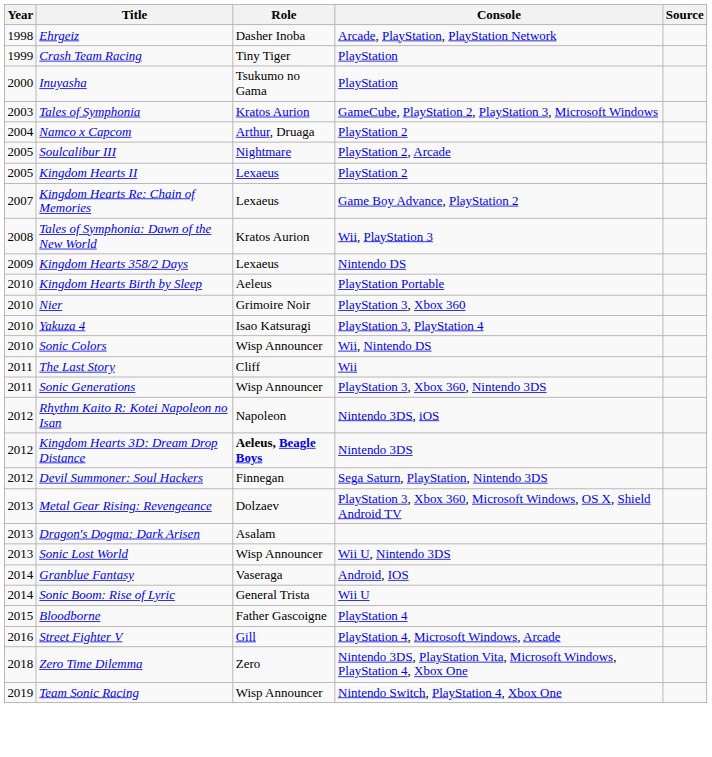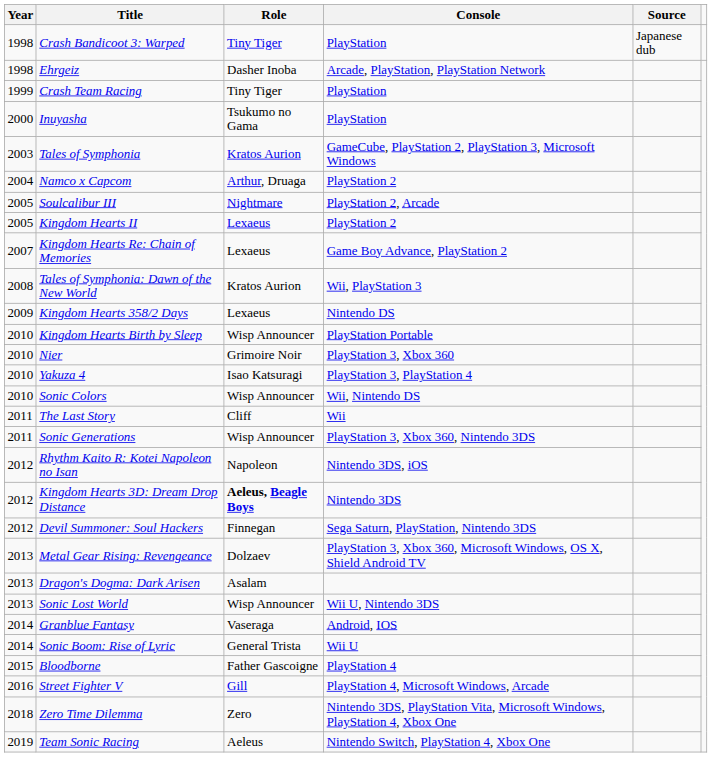 <table class="wikitable sortable">
 <tr>
 <th>Year</th>
 <th>Title</th>
 <th>Role</th>
 <th>Console</th>
 <th>Source</th>
+</tr>
+<tr>
+<td>1998</td>
+<td><em><a href='#'>Crash Bandicoot 3: Warped</a></em></td>
+<td><a href='#'>Tiny Tiger</a></td>
+<td><a href='#'>PlayStation</a></td>
+<td>Japanese dub</td>
+<td></td>
 </tr>
 <tr>
 <td>1998</td>
 <td><em><a href='#'>Ehrgeiz</a></em></td>
 <td>Dasher Inoba</td>
 <td><a href='#'>Arcade</a>, <a href='#'>PlayStation</a>, <a href='#'>PlayStation Network</a></td>
 <td></td>
 </tr>
 <tr>
 <td>1999</td>
 <td><em><a href='#'>Crash Team Racing</a></em></td>
 <td>Tiny Tiger</td>
 <td><a href='#'>PlayStation</a></td>
 <td></td>
 </tr>
 <tr>
 <td>2000</td>
 <td><em><a href='#'>Inuyasha</a></em></td>
 <td>Tsukumo no Gama</td>
 <td><a href='#'>PlayStation</a></td>
 <td></td>
 </tr>
 <tr>
 <td>2003</td>
 <td><em><a href='#'>Tales of Symphonia</a></em></td>
 <td><a href='#'>Kratos Aurion</a></td>
 <td><a href='#'>GameCube</a>, <a href='#'>PlayStation 2</a>, <a href='#'>PlayStation 3</a>, <a href='#'>Microsoft Windows</a></td>
 <td></td>
 </tr>
 <tr>
 <td>2004</td>
 <td><em><a href='#'>Namco x Capcom</a></em></td>
 <td><a href='#'>Arthur</a>, Druaga</td>
 <td><a href='#'>PlayStation 2</a></td>
 <td></td>
 </tr>
 <tr>
 <td>2005</td>
 <td><em><a href='#'>Soulcalibur III</a></em></td>
 <td><a href='#'>Nightmare</a></td>
 <td><a href='#'>PlayStation 2</a>, <a href='#'>Arcade</a></td>
 <td></td>
 </tr>
 <tr>
 <td>2005</td>
 <td><em><a href='#'>Kingdom Hearts II</a></em></td>
 <td><a href='#'>Lexaeus</a></td>
 <td><a href='#'>PlayStation 2</a></td>
 <td></td>
 </tr>
 <tr>
 <td>2007</td>
 <td><em><a href='#'>Kingdom Hearts Re: Chain of Memories</a></em></td>
 <td>Lexaeus</td>
 <td><a href='#'>Game Boy Advance</a>, <a href='#'>PlayStation 2</a></td>
 <td></td>
 </tr>
 <tr>
 <td>2008</td>
 <td><em><a href='#'>Tales of Symphonia: Dawn of the New World</a></em></td>
 <td>Kratos Aurion</td>
 <td><a href='#'>Wii</a>, <a href='#'>PlayStation 3</a></td>
 <td></td>
 </tr>
 <tr>
 <td>2009</td>
 <td><em><a href='#'>Kingdom Hearts 358/2 Days</a></em></td>
 <td>Lexaeus</td>
 <td><a href='#'>Nintendo DS</a></td>
 <td></td>
 </tr>
 <tr>
 <td>2010</td>
 <td><em><a href='#'>Kingdom Hearts Birth by Sleep</a></em></td>
-<td>Aeleus</td>
+<td>Wisp Announcer</td>
 <td><a href='#'>PlayStation Portable</a></td>
 <td></td>
 </tr>
 <tr>
 <td>2010</td>
 <td><em><a href='#'>Nier</a></em></td>
 <td>Grimoire Noir</td>
 <td><a href='#'>PlayStation 3</a>, <a href='#'>Xbox 360</a></td>
 <td></td>
 </tr>
 <tr>
 <td>2010</td>
 <td><em><a href='#'>Yakuza 4</a></em></td>
 <td>Isao Katsuragi</td>
 <td><a href='#'>PlayStation 3</a>, <a href='#'>PlayStation 4</a></td>
 <td></td>
 </tr>
 <tr>
 <td>2010</td>
 <td><em><a href='#'>Sonic Colors</a></em></td>
 <td>Wisp Announcer</td>
 <td><a href='#'>Wii</a>, <a href='#'>Nintendo DS</a></td>
 <td></td>
 </tr>
 <tr>
 <td>2011</td>
 <td><em><a href='#'>The Last Story</a></em></td>
 <td>Cliff</td>
 <td><a href='#'>Wii</a></td>
 <td></td>
 </tr>
 <tr>
 <td>2011</td>
 <td><em><a href='#'>Sonic Generations</a></em></td>
 <td>Wisp Announcer</td>
 <td><a href='#'>PlayStation 3</a>, <a href='#'>Xbox 360</a>, <a href='#'>Nintendo 3DS</a></td>
 <td></td>
 </tr>
 <tr>
 <td>2012</td>
 <td><em><a href='#'>Rhythm Kaito R: Kotei Napoleon no Isan</a></em></td>
 <td>Napoleon</td>
 <td><a href='#'>Nintendo 3DS</a>, <a href='#'>iOS</a></td>
 <td></td>
 </tr>
 <tr>
 <td>2012</td>
 <td><em><a href='#'>Kingdom Hearts 3D: Dream Drop Distance</a></em></td>
 <td><strong>Aeleus, <a href='#'>Beagle Boys</a></strong></td>
 <td><a href='#'>Nintendo 3DS</a></td>
 <td></td>
 </tr>
 <tr>
 <td>2012</td>
 <td><em><a href='#'>Devil Summoner: Soul Hackers</a></em></td>
 <td>Finnegan</td>
 <td><a href='#'>Sega Saturn</a>, <a href='#'>PlayStation</a>, <a href='#'>Nintendo 3DS</a></td>
 <td></td>
 </tr>
 <tr>
 <td>2013</td>
 <td><em><a href='#'>Metal Gear Rising: Revengeance</a></em></td>
 <td>Dolzaev</td>
 <td><a href='#'>PlayStation 3</a>, <a href='#'>Xbox 360</a>, <a href='#'>Microsoft Windows</a>, <a href='#'>OS X</a>, <a href='#'>Shield Android TV</a></td>
 <td></td>
 </tr>
 <tr>
 <td>2013</td>
 <td><em><a href='#'>Dragon's Dogma: Dark Arisen</a></em></td>
 <td>Asalam</td>
 <td></td>
 <td></td>
 </tr>
 <tr>
 <td>2013</td>
 <td><em><a href='#'>Sonic Lost World</a></em></td>
 <td>Wisp Announcer</td>
 <td><a href='#'>Wii U</a>, <a href='#'>Nintendo 3DS</a></td>
 <td></td>
 </tr>
 <tr>
 <td>2014</td>
 <td><em><a href='#'>Granblue Fantasy</a></em></td>
 <td>Vaseraga</td>
 <td><a href='#'>Android</a>, <a href='#'>IOS</a></td>
 <td></td>
 </tr>
 <tr>
 <td>2014</td>
 <td><em><a href='#'>Sonic Boom: Rise of Lyric</a></em></td>
 <td>General Trista</td>
 <td><a href='#'>Wii U</a></td>
 <td></td>
 </tr>
 <tr>
 <td>2015</td>
 <td><em><a href='#'>Bloodborne</a></em></td>
 <td>Father Gascoigne</td>
 <td><a href='#'>PlayStation 4</a></td>
 <td></td>
 </tr>
 <tr>
 <td>2016</td>
 <td><em><a href='#'>Street Fighter V</a></em></td>
 <td><a href='#'>Gill</a></td>
 <td><a href='#'>PlayStation 4</a>, <a href='#'>Microsoft Windows</a>, <a href='#'>Arcade</a></td>
 <td></td>
 </tr>
 <tr>
 <td>2018</td>
 <td><em><a href='#'>Zero Time Dilemma</a></em></td>
 <td>Zero</td>
 <td><a href='#'>Nintendo 3DS</a>, <a href='#'>PlayStation Vita</a>, <a href='#'>Microsoft Windows</a>, <a href='#'>PlayStation 4</a>, <a href='#'>Xbox One</a></td>
 <td></td>
 </tr>
 <tr>
 <td>2019</td>
 <td><em><a href='#'>Team Sonic Racing</a></em></td>
-<td>Wisp Announcer</td>
+<td>Aeleus</td>
 <td><a href='#'>Nintendo Switch</a>, <a href='#'>PlayStation 4</a>, <a href='#'>Xbox One</a></td>
 <td></td>
 </tr>
 </table>
